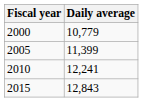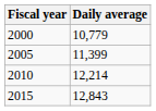 <table class="wikitable">
 <tr>
 <th>Fiscal year</th>
 <th>Daily average</th>
 </tr>
 <tr>
 <td>2000</td>
 <td>10,779</td>
 </tr>
 <tr>
 <td>2005</td>
 <td>11,399</td>
 </tr>
 <tr>
 <td>2010</td>
-<td>12,241</td>
+<td>12,214</td>
 </tr>
 <tr>
 <td>2015</td>
 <td>12,843</td>
 </tr>
 </table>
